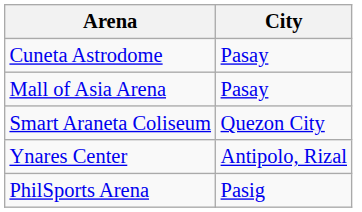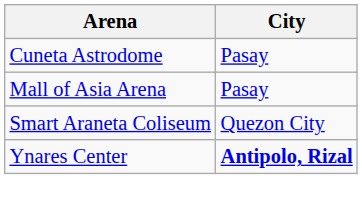 <table class="wikitable sortable" style="font-size:95%">
 <tr>
 <th>Arena</th>
 <th>City</th>
 </tr>
 <tr>
 <td><a href='#'>Cuneta Astrodome</a></td>
 <td><a href='#'>Pasay</a></td>
 </tr>
 <tr>
 <td><a href='#'>Mall of Asia Arena</a></td>
 <td><a href='#'>Pasay</a></td>
 </tr>
 <tr>
 <td><a href='#'>Smart Araneta Coliseum</a></td>
 <td><a href='#'>Quezon City</a></td>
 </tr>
 <tr>
 <td><a href='#'>Ynares Center</a></td>
-<td><a href='#'>Antipolo, Rizal</a></td>
-</tr>
-<tr>
-<td><a href='#'>PhilSports Arena</a></td>
-<td><a href='#'>Pasig</a></td>
+<td><strong><a href='#'>Antipolo, Rizal</a></strong></td>
 </tr>
 </table>
